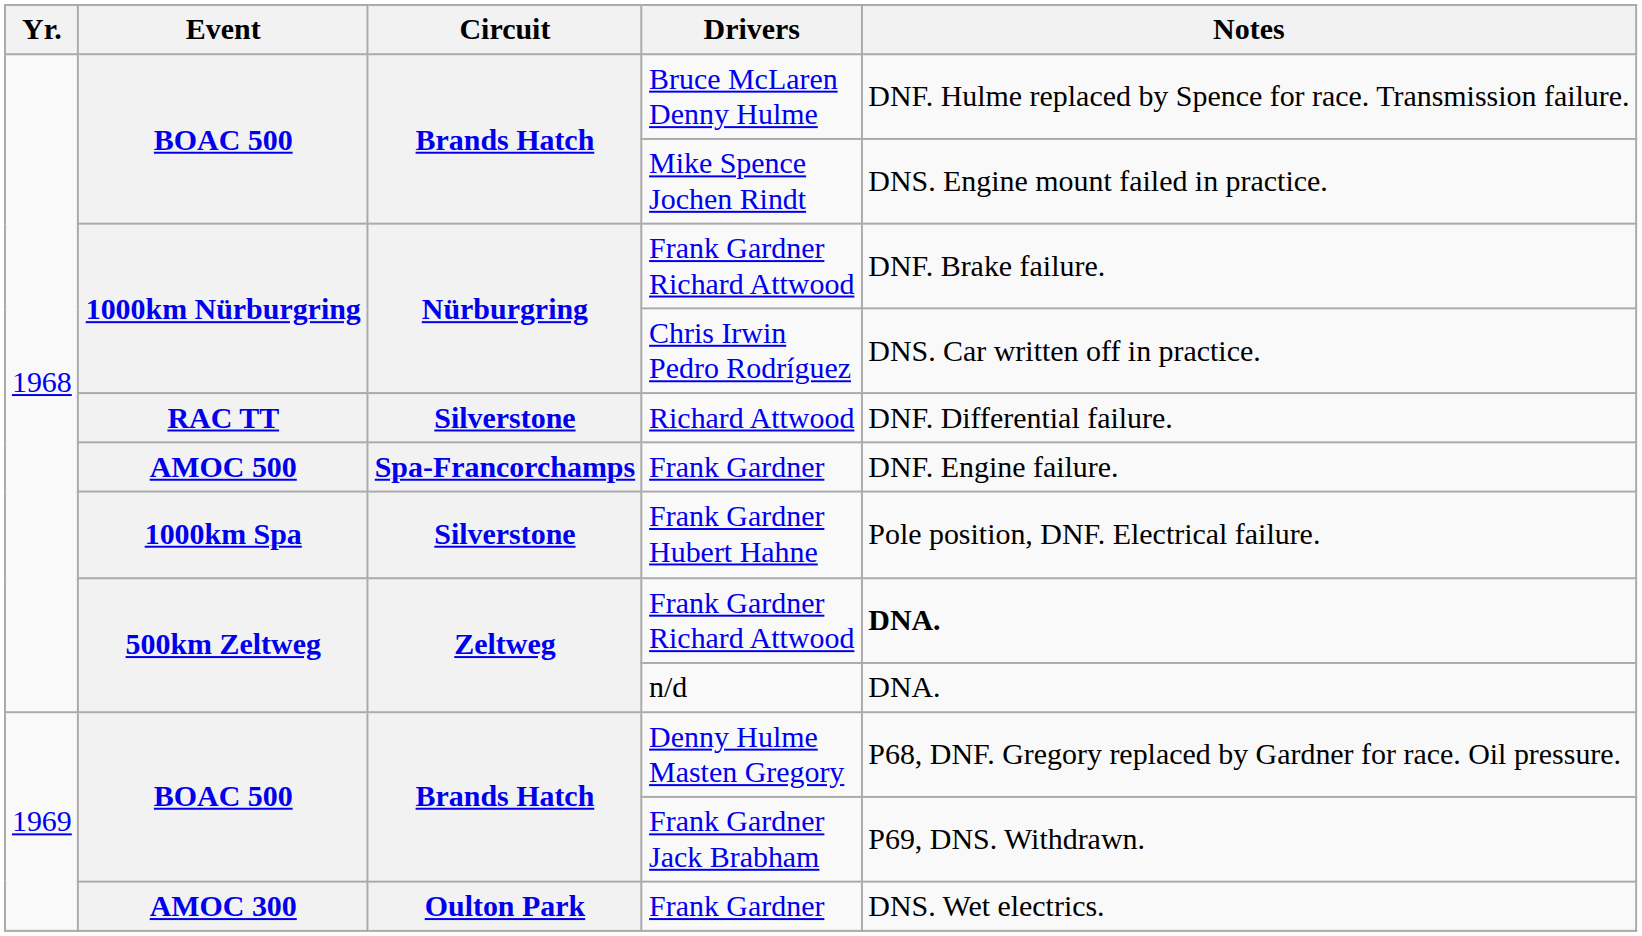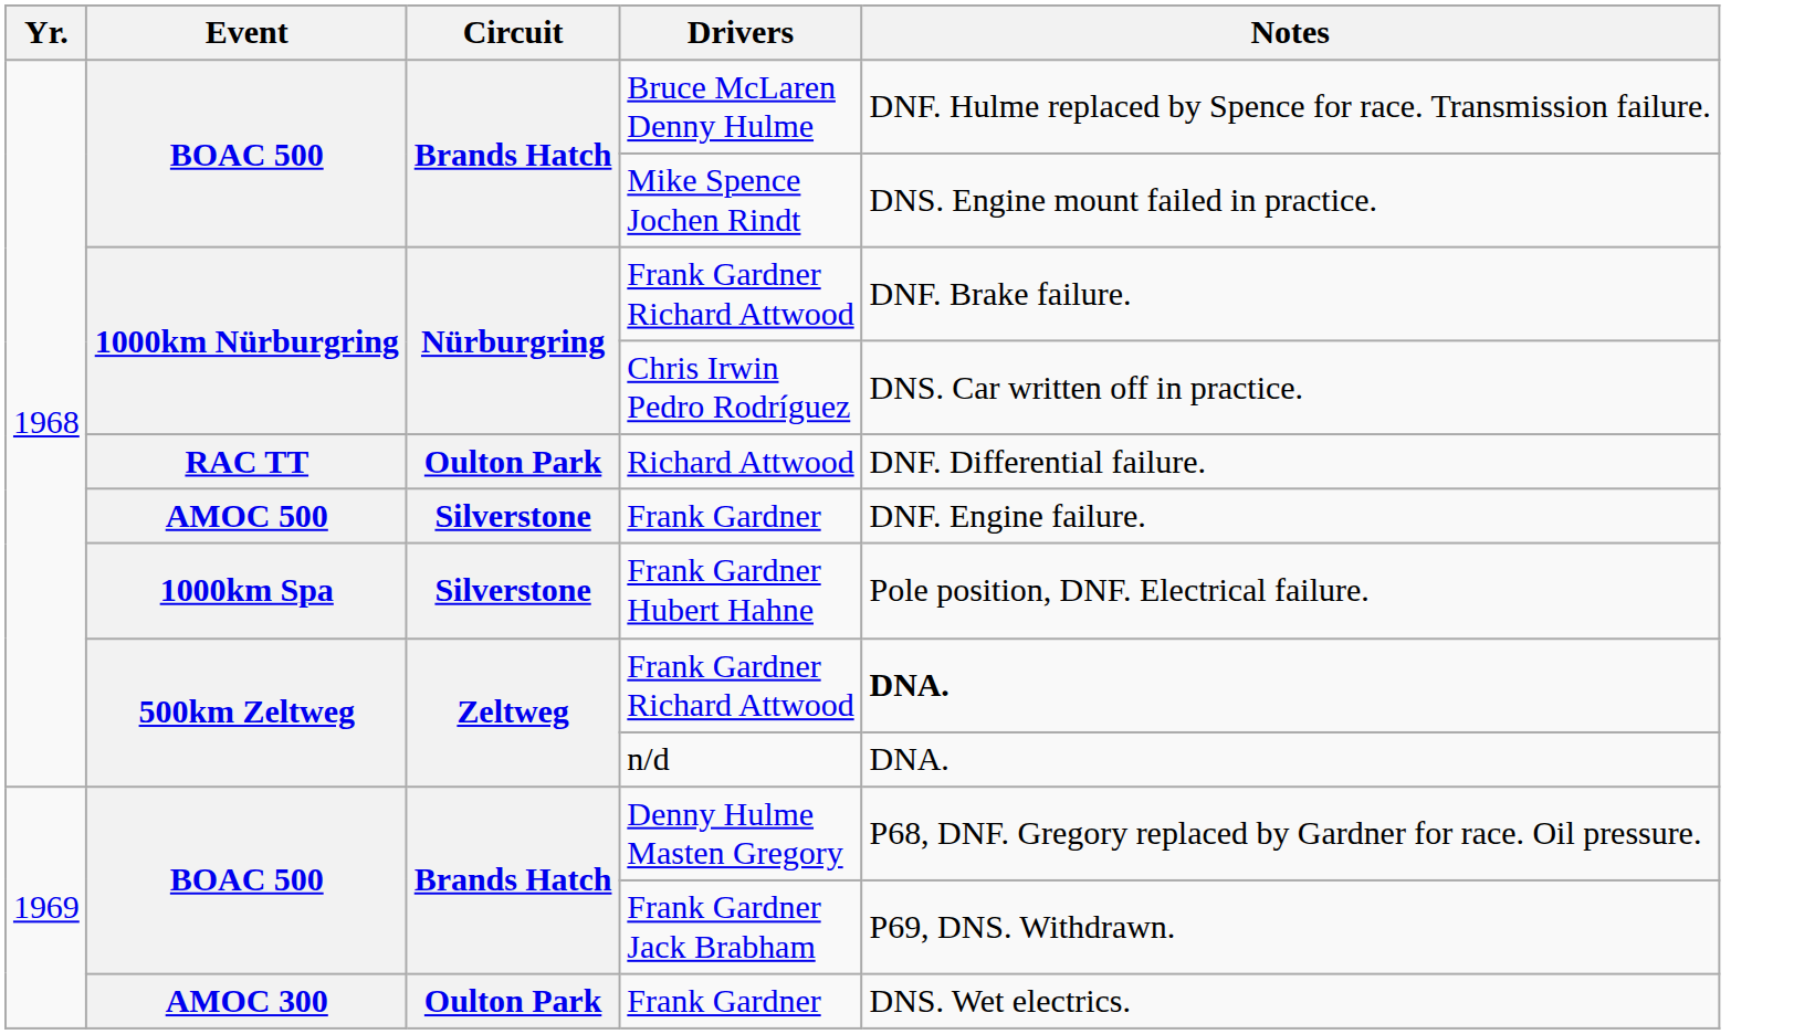 <table class="wikitable" style="text-align:left; font-size:95%">
 <tr>
 <th>Yr.</th>
 <th>Event</th>
 <th>Circuit</th>
 <th>Drivers</th>
 <th>Notes</th>
 </tr>
 <tr>
 <td rowspan="9"><a href='#'>1968</a></td>
 <th rowspan="2"><a href='#'>BOAC 500</a></th>
 <th rowspan="2"><a href='#'>Brands Hatch</a></th>
 <td> <a href='#'>Bruce McLaren</a><br> <a href='#'>Denny Hulme</a></td>
 <td>DNF. Hulme replaced by Spence for race. Transmission failure.</td>
 </tr>
 <tr>
 <td> <a href='#'>Mike Spence</a><br> <a href='#'>Jochen Rindt</a></td>
 <td>DNS. Engine mount failed in practice.</td>
 </tr>
 <tr>
 <th rowspan="2"><a href='#'>1000km Nürburgring</a></th>
 <th rowspan="2"><a href='#'>Nürburgring</a></th>
 <td> <a href='#'>Frank Gardner</a><br> <a href='#'>Richard Attwood</a></td>
 <td>DNF. Brake failure.</td>
 </tr>
 <tr>
 <td> <a href='#'>Chris Irwin</a><br> <a href='#'>Pedro Rodríguez</a></td>
 <td>DNS. Car written off in practice.</td>
 </tr>
 <tr>
 <th><a href='#'>RAC TT</a></th>
-<th><a href='#'>Silverstone</a></th>
+<th><a href='#'>Oulton Park</a></th>
 <td> <a href='#'>Richard Attwood</a></td>
 <td>DNF. Differential failure.</td>
 </tr>
 <tr>
 <th><a href='#'>AMOC 500</a></th>
-<th><a href='#'>Spa-Francorchamps</a></th>
+<th><a href='#'>Silverstone</a></th>
 <td> <a href='#'>Frank Gardner</a></td>
 <td>DNF. Engine failure.</td>
 </tr>
 <tr>
 <th><a href='#'>1000km Spa</a></th>
 <th><a href='#'>Silverstone</a></th>
 <td> <a href='#'>Frank Gardner</a><br> <a href='#'>Hubert Hahne</a></td>
 <td>Pole position, DNF. Electrical failure.</td>
 </tr>
 <tr>
 <th rowspan="2"><a href='#'>500km Zeltweg</a></th>
 <th rowspan="2"><a href='#'>Zeltweg</a></th>
 <td> <a href='#'>Frank Gardner</a><br> <a href='#'>Richard Attwood</a></td>
 <td><strong>DNA.</strong></td>
 </tr>
 <tr>
 <td>n/d</td>
 <td>DNA.</td>
 </tr>
 <tr>
 <td rowspan="3"><a href='#'>1969</a></td>
 <th rowspan="2"><a href='#'>BOAC 500</a></th>
 <th rowspan="2"><a href='#'>Brands Hatch</a></th>
 <td> <a href='#'>Denny Hulme</a><br> <a href='#'>Masten Gregory</a></td>
 <td>P68, DNF. Gregory replaced by Gardner for race. Oil pressure.</td>
 </tr>
 <tr>
 <td> <a href='#'>Frank Gardner</a><br> <a href='#'>Jack Brabham</a></td>
 <td>P69, DNS. Withdrawn.</td>
 </tr>
 <tr>
 <th><a href='#'>AMOC 300</a></th>
 <th><a href='#'>Oulton Park</a></th>
 <td> <a href='#'>Frank Gardner</a></td>
 <td>DNS. Wet electrics.</td>
 </tr>
 </table>
